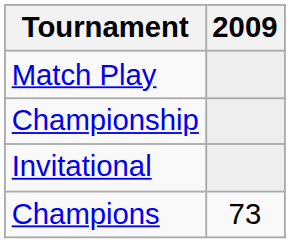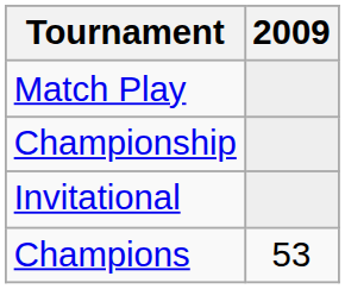 <table class="wikitable" style="text-align:center;">
 <tr>
 <th>Tournament</th>
 <th>2009</th>
 </tr>
 <tr>
 <td align="left"><a href='#'>Match Play</a></td>
 <td style="background:#eeeeee;"></td>
 </tr>
 <tr>
 <td align="left"><a href='#'>Championship</a></td>
 <td style="background:#eeeeee;"></td>
 </tr>
 <tr>
 <td align="left"><a href='#'>Invitational</a></td>
 <td style="background:#eeeeee;"></td>
 </tr>
 <tr>
 <td align="left"><a href='#'>Champions</a></td>
-<td>73</td>
+<td>53</td>
 </tr>
 </table>
